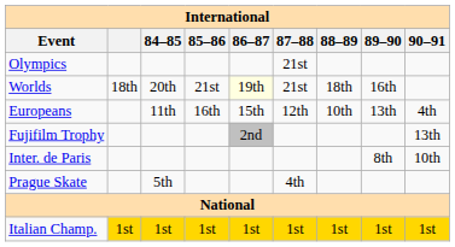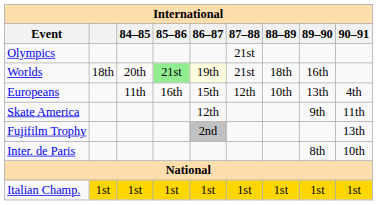 <table class="wikitable" style="text-align:center">
 <tr>
 <th style="background-color: #ffdead; " colspan=9 align=center>International</th>
 </tr>
 <tr>
 <th>Event</th>
 <th></th>
 <th>84–85</th>
 <th>85–86</th>
 <th>86–87</th>
 <th>87–88</th>
 <th>88–89</th>
 <th>89–90</th>
 <th>90–91</th>
 </tr>
 <tr>
 <td align=left><a href='#'>Olympics</a></td>
 <td></td>
 <td></td>
 <td></td>
 <td></td>
 <td>21st</td>
 <td></td>
 <td></td>
 <td></td>
 </tr>
 <tr>
 <td align=left><a href='#'>Worlds</a></td>
 <td>18th</td>
 <td>20th</td>
-<td>21st</td>
+<td style="background: lightgreen;">21st</td>
 <td style="background: lightyellow;">19th</td>
 <td>21st</td>
 <td>18th</td>
 <td>16th</td>
 <td></td>
 </tr>
 <tr>
 <td align=left><a href='#'>Europeans</a></td>
 <td></td>
 <td>11th</td>
 <td>16th</td>
 <td>15th</td>
 <td>12th</td>
 <td>10th</td>
 <td>13th</td>
 <td>4th</td>
+</tr>
+<tr>
+<td align=left><a href='#'>Skate America</a></td>
+<td></td>
+<td></td>
+<td></td>
+<td>12th</td>
+<td></td>
+<td></td>
+<td>9th</td>
+<td>11th</td>
 </tr>
 <tr>
 <td align=left><a href='#'>Fujifilm Trophy</a></td>
 <td></td>
 <td></td>
 <td></td>
 <td bgcolor=silver>2nd</td>
 <td></td>
 <td></td>
 <td></td>
 <td>13th</td>
 </tr>
 <tr>
 <td align=left><a href='#'>Inter. de Paris</a></td>
 <td></td>
 <td></td>
 <td></td>
 <td></td>
 <td></td>
 <td></td>
 <td>8th</td>
 <td>10th</td>
 </tr>
 <tr>
-<td align=left><a href='#'>Prague Skate</a></td>
-<td></td>
-<td>5th</td>
-<td></td>
-<td></td>
-<td>4th</td>
-<td></td>
-<td></td>
-<td></td>
-</tr>
-<tr>
 <th style="background-color: #ffdead; " colspan=9 align=center>National</th>
 </tr>
 <tr>
 <td align=left><a href='#'>Italian Champ.</a></td>
 <td bgcolor=gold>1st</td>
 <td bgcolor=gold>1st</td>
 <td bgcolor=gold>1st</td>
 <td bgcolor=gold>1st</td>
 <td bgcolor=gold>1st</td>
 <td bgcolor=gold>1st</td>
 <td bgcolor=gold>1st</td>
 <td bgcolor=gold>1st</td>
 </tr>
 </table>
